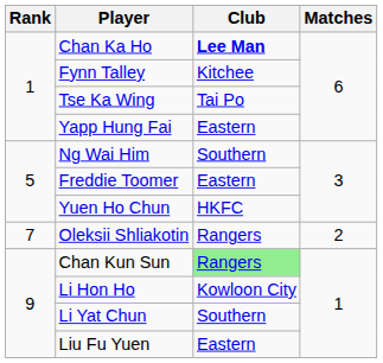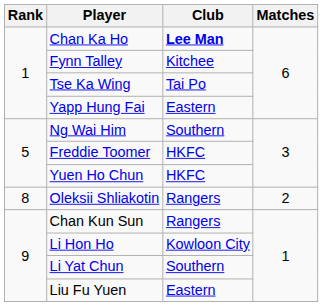 <table class="wikitable" style="text-align:center">
 <tr>
 <th>Rank</th>
 <th>Player</th>
 <th>Club</th>
 <th>Matches</th>
 </tr>
 <tr>
 <td rowspan="4">1</td>
 <td style="text-align:left;"> <a href='#'>Chan Ka Ho</a></td>
 <td style="text-align:left;"><strong><a href='#'>Lee Man</a></strong></td>
 <td rowspan="4">6</td>
 </tr>
 <tr>
 <td style="text-align:left;"> <a href='#'>Fynn Talley</a></td>
 <td style="text-align:left;"><a href='#'>Kitchee</a></td>
 </tr>
 <tr>
 <td style="text-align:left;"> <a href='#'>Tse Ka Wing</a></td>
 <td style="text-align:left;"><a href='#'>Tai Po</a></td>
 </tr>
 <tr>
 <td style="text-align:left;"> <a href='#'>Yapp Hung Fai</a></td>
 <td style="text-align:left;"><a href='#'>Eastern</a></td>
 </tr>
 <tr>
 <td rowspan="3">5</td>
 <td style="text-align:left;"> <a href='#'>Ng Wai Him</a></td>
 <td style="text-align:left;"><a href='#'>Southern</a></td>
 <td rowspan="3">3</td>
 </tr>
 <tr>
 <td style="text-align:left;"> <a href='#'>Freddie Toomer</a></td>
-<td style="text-align:left;"><a href='#'>Eastern</a></td>
+<td style="text-align:left;"><a href='#'>HKFC</a></td>
 </tr>
 <tr>
 <td style="text-align:left;"> <a href='#'>Yuen Ho Chun</a></td>
 <td style="text-align:left;"><a href='#'>HKFC</a></td>
 </tr>
 <tr>
-<td>7</td>
+<td>8</td>
 <td style="text-align:left;"> <a href='#'>Oleksii Shliakotin</a></td>
 <td style="text-align:left;"><a href='#'>Rangers</a></td>
 <td>2</td>
 </tr>
 <tr>
 <td rowspan="4">9</td>
 <td style="text-align:left;"> Chan Kun Sun</td>
-<td style="background: lightgreen; text-align:left;"><a href='#'>Rangers</a></td>
+<td style="text-align:left;"><a href='#'>Rangers</a></td>
 <td rowspan="4">1</td>
 </tr>
 <tr>
 <td style="text-align:left;"> <a href='#'>Li Hon Ho</a></td>
 <td style="text-align:left;"><a href='#'>Kowloon City</a></td>
 </tr>
 <tr>
 <td style="text-align:left;"> <a href='#'>Li Yat Chun</a></td>
 <td style="text-align:left;"><a href='#'>Southern</a></td>
 </tr>
 <tr>
 <td style="text-align:left;"> Liu Fu Yuen</td>
 <td style="text-align:left;"><a href='#'>Eastern</a></td>
 </tr>
 </table>
